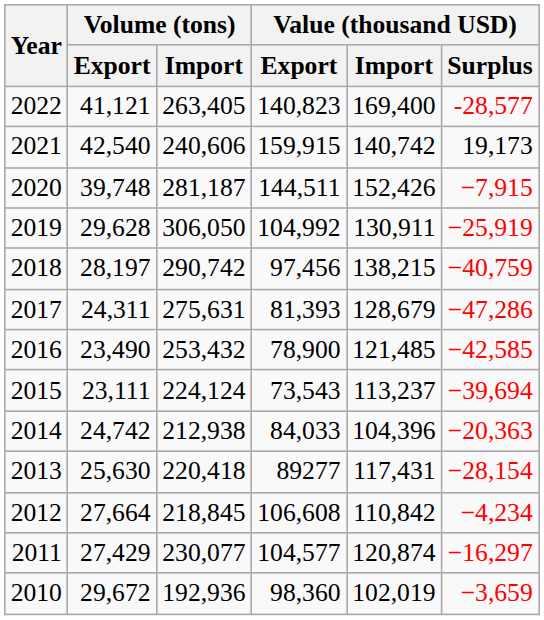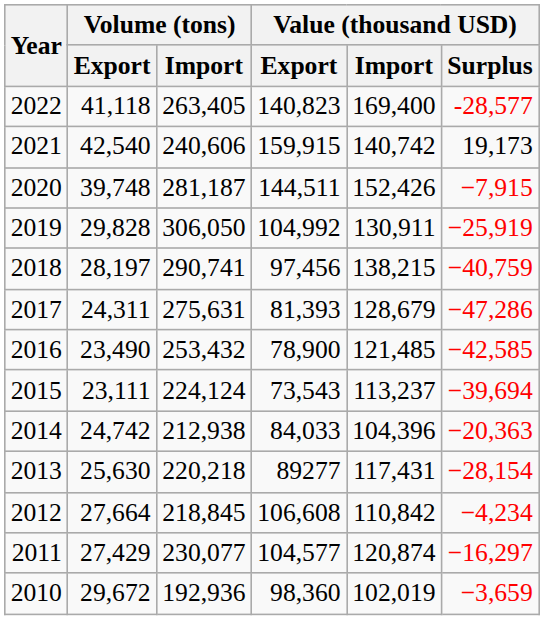 <table class="wikitable sortable" style="text-align:right;">
 <tr>
 <th rowspan=2>Year</th>
 <th colspan=2>Volume (tons)</th>
 <th colspan=3>Value (thousand USD)</th>
 </tr>
 <tr>
 <th>Export</th>
 <th>Import</th>
 <th>Export</th>
 <th>Import</th>
 <th>Surplus</th>
 </tr>
 <tr>
 <td>2022</td>
-<td>41,121</td>
+<td>41,118</td>
 <td>263,405</td>
 <td>140,823</td>
 <td>169,400</td>
 <td style="color:red;">-28,577</td>
 </tr>
 <tr>
 <td>2021</td>
 <td>42,540</td>
 <td>240,606</td>
 <td>159,915</td>
 <td>140,742</td>
 <td>19,173</td>
 </tr>
 <tr>
 <td>2020</td>
 <td>39,748</td>
 <td>281,187</td>
 <td>144,511</td>
 <td>152,426</td>
 <td style="color:red;">−7,915</td>
 </tr>
 <tr>
 <td>2019</td>
-<td>29,628</td>
+<td>29,828</td>
 <td>306,050</td>
 <td>104,992</td>
 <td>130,911</td>
 <td style="color:red;">−25,919</td>
 </tr>
 <tr>
 <td>2018</td>
 <td>28,197</td>
-<td>290,742</td>
+<td>290,741</td>
 <td>97,456</td>
 <td>138,215</td>
 <td style="color:red;">−40,759</td>
 </tr>
 <tr>
 <td>2017</td>
 <td>24,311</td>
 <td>275,631</td>
 <td>81,393</td>
 <td>128,679</td>
 <td style="color:red;">−47,286</td>
 </tr>
 <tr>
 <td>2016</td>
 <td>23,490</td>
 <td>253,432</td>
 <td>78,900</td>
 <td>121,485</td>
 <td style="color:red;">−42,585</td>
 </tr>
 <tr>
 <td>2015</td>
 <td>23,111</td>
 <td>224,124</td>
 <td>73,543</td>
 <td>113,237</td>
 <td style="color:red;">−39,694</td>
 </tr>
 <tr>
 <td>2014</td>
 <td>24,742</td>
 <td>212,938</td>
 <td>84,033</td>
 <td>104,396</td>
 <td style="color:red;">−20,363</td>
 </tr>
 <tr>
 <td>2013</td>
 <td>25,630</td>
-<td>220,418</td>
+<td>220,218</td>
 <td>89277</td>
 <td>117,431</td>
 <td style="color:red;">−28,154</td>
 </tr>
 <tr>
 <td>2012</td>
 <td>27,664</td>
 <td>218,845</td>
 <td>106,608</td>
 <td>110,842</td>
 <td style="color:red;">−4,234</td>
 </tr>
 <tr>
 <td>2011</td>
 <td>27,429</td>
 <td>230,077</td>
 <td>104,577</td>
 <td>120,874</td>
 <td style="color:red;">−16,297</td>
 </tr>
 <tr>
 <td>2010</td>
 <td>29,672</td>
 <td>192,936</td>
 <td>98,360</td>
 <td>102,019</td>
 <td style="color:red;">−3,659</td>
 </tr>
 </table>
